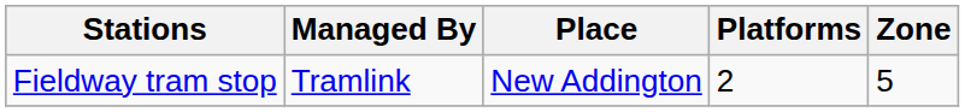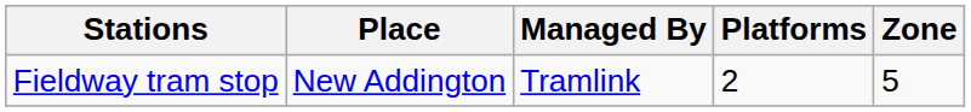 <table class="wikitable">
 <tr>
 <th>Stations</th>
+<th>Place</th>
 <th>Managed By</th>
-<th>Place</th>
 <th>Platforms</th>
 <th>Zone</th>
 </tr>
 <tr>
 <td><a href='#'>Fieldway tram stop</a></td>
+<td><a href='#'>New Addington</a></td>
 <td><a href='#'>Tramlink</a></td>
-<td><a href='#'>New Addington</a></td>
 <td>2</td>
 <td>5</td>
 </tr>
 </table>
